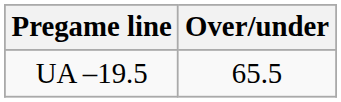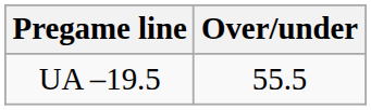 <table class="wikitable">
 <tr align="center">
 <th style=>Pregame line</th>
 <th style=>Over/under</th>
 </tr>
 <tr align="center">
 <td>UA –19.5</td>
-<td>65.5</td>
+<td>55.5</td>
 </tr>
 </table>
